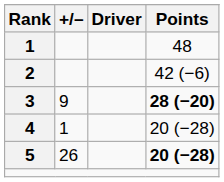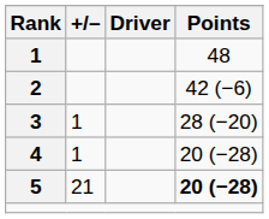 <table class="wikitable" style="font-size: 95%;">
 <tr>
 </tr>
 <tr>
 <th scope="col">Rank</th>
 <th scope="col">+/–</th>
 <th scope="col">Driver</th>
 <th scope="col">Points</th>
 </tr>
 <tr>
 <th scope="row">1</th>
 <td align="left"></td>
 <td data-sort-value="TRA"></td>
 <td align="center">48</td>
 </tr>
 <tr>
 <th scope="row">2</th>
 <td align="left"></td>
 <td data-sort-value="VAS"></td>
 <td align="center">42 (−6)</td>
 </tr>
 <tr>
 <th scope="row">3</th>
-<td align="left"> 9</td>
+<td align="left"> 1</td>
 <td data-sort-value="MOR"></td>
-<td align="center"><strong>28 (−20)</strong></td>
+<td align="center">28 (−20)</td>
 </tr>
 <tr>
 <th scope="row">4</th>
 <td align="left"> 1</td>
 <td data-sort-value="PAP"></td>
 <td align="center">20 (−28)</td>
 </tr>
 <tr>
 <th scope="row">5</th>
-<td align="left"> 26</td>
+<td align="left"> 21</td>
 <td data-sort-value="FER"></td>
 <td align="center"><strong>20 (−28)</strong></td>
 </tr>
 <tr class="sortbottom">
 <td colspan="9"></td>
 </tr>
 </table>
